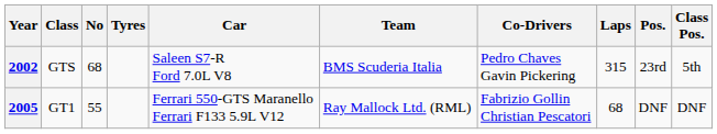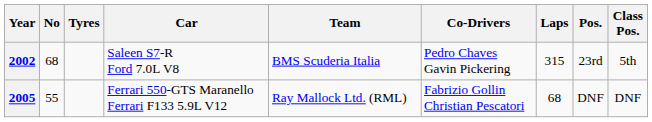 <table class="wikitable" style="text-align:center; font-size:90%; width:700px">
 <tr>
 <th>Year</th>
-<th>Class</th>
 <th>No</th>
 <th>Tyres</th>
 <th>Car</th>
 <th>Team</th>
 <th>Co-Drivers</th>
 <th>Laps</th>
 <th>Pos.</th>
 <th>Class<br>Pos.</th>
 </tr>
 <tr>
 <th><a href='#'>2002</a></th>
-<td>GTS</td>
 <td>68</td>
 <td></td>
 <td align="left"><a href='#'>Saleen S7</a>-R<br><a href='#'>Ford</a> 7.0L V8</td>
 <td align="left"> <a href='#'>BMS Scuderia Italia</a></td>
 <td align="left"> <a href='#'>Pedro Chaves</a><br> Gavin Pickering</td>
 <td>315</td>
 <td>23rd</td>
 <td>5th</td>
 </tr>
 <tr>
 <th><a href='#'>2005</a></th>
-<td>GT1</td>
 <td>55</td>
 <td></td>
 <td align="left"><a href='#'>Ferrari 550</a>-GTS Maranello<br><a href='#'>Ferrari</a> F133 5.9L V12</td>
 <td align="left"> <a href='#'>Ray Mallock Ltd.</a> (RML)</td>
 <td align="left"> <a href='#'>Fabrizio Gollin</a><br> <a href='#'>Christian Pescatori</a></td>
 <td>68</td>
 <td>DNF</td>
 <td>DNF</td>
 </tr>
 </table>
